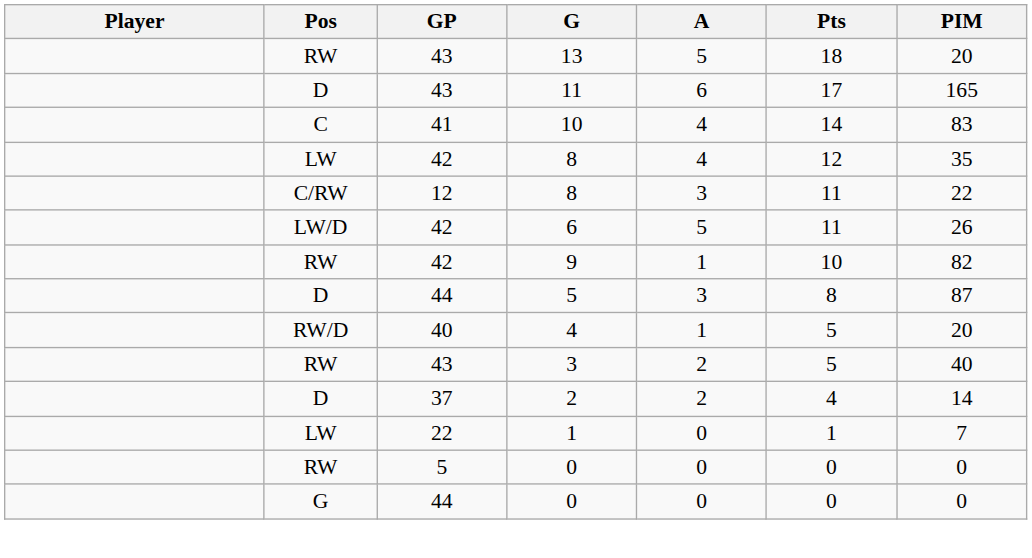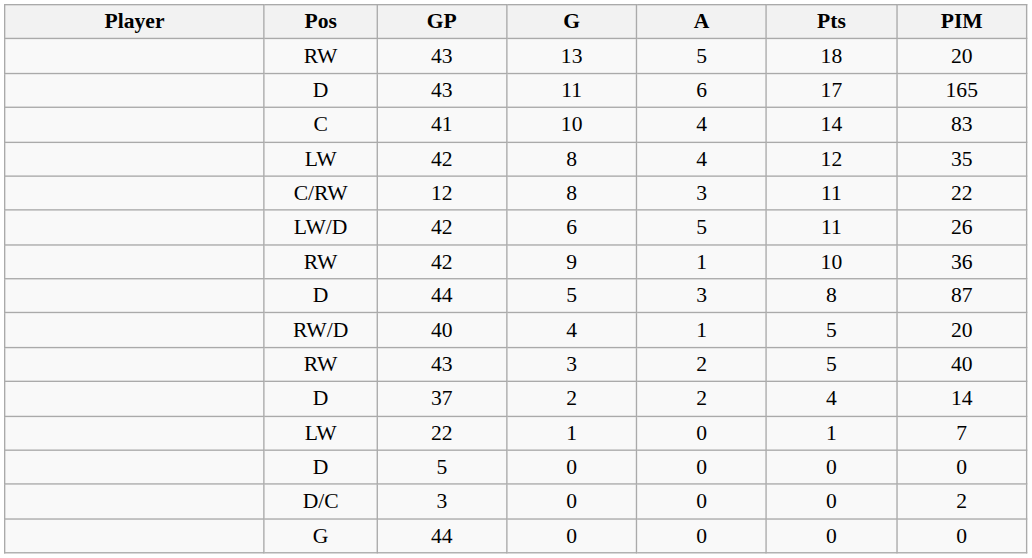 <table class="wikitable sortable" width="60%">
 <tr ALIGN="center">
 <th bgcolor="#DDDDFF" width="10%">Player</th>
 <th bgcolor="#DDDDFF" width="3%" title="Position">Pos</th>
 <th bgcolor="#DDDDFF" width="5%" title="Games played">GP</th>
 <th bgcolor="#DDDDFF" width="5%" title="Goals">G</th>
 <th bgcolor="#DDDDFF" width="5%" title="Assists">A</th>
 <th bgcolor="#DDDDFF" width="5%" title="Points">Pts</th>
 <th bgcolor="#DDDDFF" width="5%" title="Penalties in Minutes">PIM</th>
 </tr>
 <tr align="center">
 <td align="right"></td>
 <td>RW</td>
 <td>43</td>
 <td>13</td>
 <td>5</td>
 <td>18</td>
 <td>20</td>
 </tr>
 <tr align="center">
 <td align="right"></td>
 <td>D</td>
 <td>43</td>
 <td>11</td>
 <td>6</td>
 <td>17</td>
 <td>165</td>
 </tr>
 <tr align="center">
 <td align="right"></td>
 <td>C</td>
 <td>41</td>
 <td>10</td>
 <td>4</td>
 <td>14</td>
 <td>83</td>
 </tr>
 <tr align="center">
 <td align="right"></td>
 <td>LW</td>
 <td>42</td>
 <td>8</td>
 <td>4</td>
 <td>12</td>
 <td>35</td>
 </tr>
 <tr align="center">
 <td align="right"></td>
 <td>C/RW</td>
 <td>12</td>
 <td>8</td>
 <td>3</td>
 <td>11</td>
 <td>22</td>
 </tr>
 <tr align="center">
 <td align="right"></td>
 <td>LW/D</td>
 <td>42</td>
 <td>6</td>
 <td>5</td>
 <td>11</td>
 <td>26</td>
 </tr>
 <tr align="center">
 <td align="right"></td>
 <td>RW</td>
 <td>42</td>
 <td>9</td>
 <td>1</td>
 <td>10</td>
-<td>82</td>
+<td>36</td>
 </tr>
 <tr align="center">
 <td align="right"></td>
 <td>D</td>
 <td>44</td>
 <td>5</td>
 <td>3</td>
 <td>8</td>
 <td>87</td>
 </tr>
 <tr align="center">
 <td align="right"></td>
 <td>RW/D</td>
 <td>40</td>
 <td>4</td>
 <td>1</td>
 <td>5</td>
 <td>20</td>
 </tr>
 <tr align="center">
 <td align="right"></td>
 <td>RW</td>
 <td>43</td>
 <td>3</td>
 <td>2</td>
 <td>5</td>
 <td>40</td>
 </tr>
 <tr align="center">
 <td align="right"></td>
 <td>D</td>
 <td>37</td>
 <td>2</td>
 <td>2</td>
 <td>4</td>
 <td>14</td>
 </tr>
 <tr align="center">
 <td align="right"></td>
 <td>LW</td>
 <td>22</td>
 <td>1</td>
 <td>0</td>
 <td>1</td>
 <td>7</td>
 </tr>
 <tr align="center">
 <td align="right"></td>
-<td>RW</td>
+<td>D</td>
 <td>5</td>
 <td>0</td>
 <td>0</td>
 <td>0</td>
 <td>0</td>
+</tr>
+<tr align="center">
+<td align="right"></td>
+<td>D/C</td>
+<td>3</td>
+<td>0</td>
+<td>0</td>
+<td>0</td>
+<td>2</td>
 </tr>
 <tr align="center">
 <td align="right"></td>
 <td>G</td>
 <td>44</td>
 <td>0</td>
 <td>0</td>
 <td>0</td>
 <td>0</td>
 </tr>
 </table>
